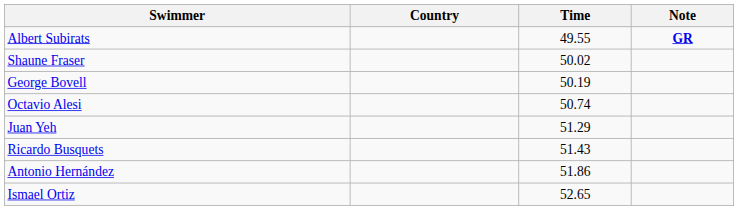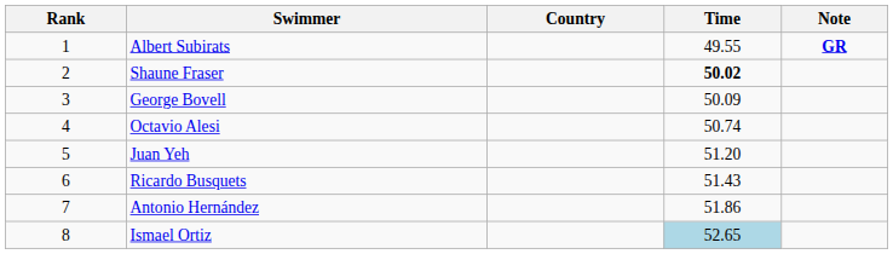 <table class="wikitable" style=" text-align:center; font-size:110%;" width="75%">
 <tr>
+<th>Rank</th>
 <th>Swimmer</th>
 <th>Country</th>
 <th>Time</th>
 <th>Note</th>
 </tr>
 <tr>
+<td>1</td>
 <td align=left><a href='#'>Albert Subirats</a></td>
 <td align=left></td>
 <td>49.55</td>
 <td><strong><a href='#'>GR</a></strong></td>
 </tr>
 <tr>
+<td>2</td>
 <td align=left><a href='#'>Shaune Fraser</a></td>
 <td align=left></td>
-<td>50.02</td>
+<td><strong>50.02</strong></td>
 <td></td>
 </tr>
 <tr>
+<td>3</td>
 <td align=left><a href='#'>George Bovell</a></td>
 <td align=left></td>
-<td>50.19</td>
+<td>50.09</td>
 <td></td>
 </tr>
 <tr>
+<td>4</td>
 <td align=left><a href='#'>Octavio Alesi</a></td>
 <td align=left></td>
 <td>50.74</td>
 <td></td>
 </tr>
 <tr>
+<td>5</td>
 <td align=left><a href='#'>Juan Yeh</a></td>
 <td align=left></td>
-<td>51.29</td>
+<td>51.20</td>
 <td></td>
 </tr>
 <tr>
+<td>6</td>
 <td align=left><a href='#'>Ricardo Busquets</a></td>
 <td align=left></td>
 <td>51.43</td>
 <td></td>
 </tr>
 <tr>
+<td>7</td>
 <td align=left><a href='#'>Antonio Hernández</a></td>
 <td align=left></td>
 <td>51.86</td>
 <td></td>
 </tr>
 <tr>
+<td>8</td>
 <td align=left><a href='#'>Ismael Ortiz</a></td>
 <td align=left></td>
-<td>52.65</td>
+<td style="background: lightblue;">52.65</td>
 <td></td>
 </tr>
 </table>
